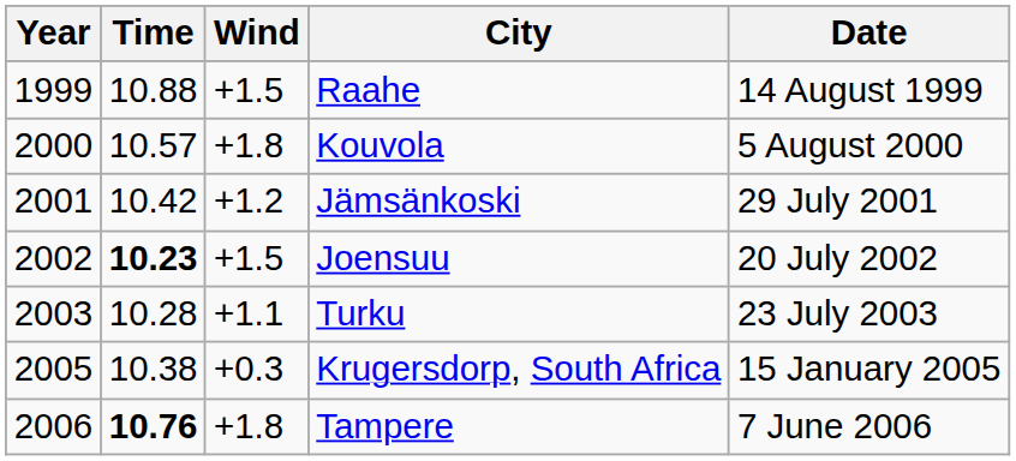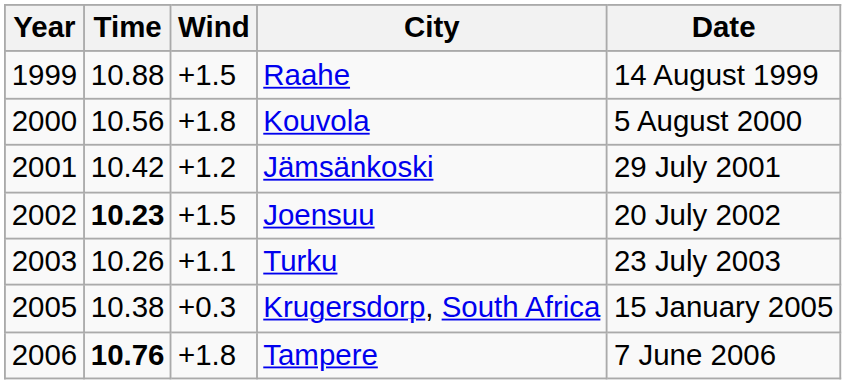 <table class="wikitable">
 <tr>
 <th>Year</th>
 <th>Time</th>
 <th>Wind</th>
 <th>City</th>
 <th>Date</th>
 </tr>
 <tr>
 <td>1999</td>
 <td>10.88</td>
 <td>+1.5</td>
 <td><a href='#'>Raahe</a></td>
 <td>14 August 1999</td>
 </tr>
 <tr>
 <td>2000</td>
-<td>10.57</td>
+<td>10.56</td>
 <td>+1.8</td>
 <td><a href='#'>Kouvola</a></td>
 <td>5 August 2000</td>
 </tr>
 <tr>
 <td>2001</td>
 <td>10.42</td>
 <td>+1.2</td>
 <td><a href='#'>Jämsänkoski</a></td>
 <td>29 July 2001</td>
 </tr>
 <tr>
 <td>2002</td>
 <td><strong>10.23</strong></td>
 <td>+1.5</td>
 <td><a href='#'>Joensuu</a></td>
 <td>20 July 2002</td>
 </tr>
 <tr>
 <td>2003</td>
-<td>10.28</td>
+<td>10.26</td>
 <td>+1.1</td>
 <td><a href='#'>Turku</a></td>
 <td>23 July 2003</td>
 </tr>
 <tr>
 <td>2005</td>
 <td>10.38</td>
 <td>+0.3</td>
 <td><a href='#'>Krugersdorp</a>, <a href='#'>South Africa</a></td>
 <td>15 January 2005</td>
 </tr>
 <tr>
 <td>2006</td>
 <td><strong>10.76</strong></td>
 <td>+1.8</td>
 <td><a href='#'>Tampere</a></td>
 <td>7 June 2006</td>
 </tr>
 </table>
